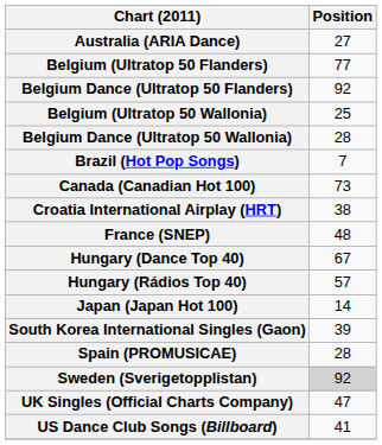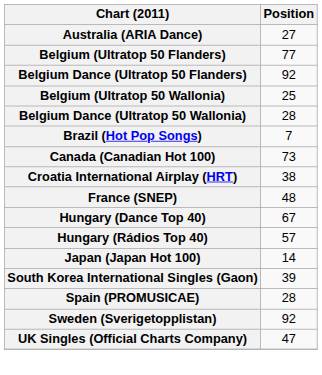 <table class="wikitable plainrowheaders sortable" style="text-align:center">
 <tr>
 <th scope="col">Chart (2011)</th>
 <th scope="col">Position</th>
 </tr>
 <tr>
 <th scope="row">Australia (ARIA Dance)</th>
 <td align="center">27</td>
 </tr>
 <tr>
 <th scope="row">Belgium (Ultratop 50 Flanders)</th>
 <td align="center">77</td>
 </tr>
 <tr>
 <th scope="row">Belgium Dance (Ultratop 50 Flanders)</th>
 <td align="center">92</td>
 </tr>
 <tr>
 <th scope="row">Belgium (Ultratop 50 Wallonia)</th>
 <td align="center">25</td>
 </tr>
 <tr>
 <th scope="row">Belgium Dance (Ultratop 50 Wallonia)</th>
 <td align="center">28</td>
 </tr>
 <tr>
 <th scope="row">Brazil (<a href='#'>Hot Pop Songs</a>)</th>
 <td align="center">7</td>
 </tr>
 <tr>
 <th scope="row">Canada (Canadian Hot 100)</th>
 <td align="center">73</td>
 </tr>
 <tr>
 <th scope="row">Croatia International Airplay (<a href='#'>HRT</a>)</th>
 <td style="text-align:center;">38</td>
 </tr>
 <tr>
 <th scope="row">France (SNEP)</th>
 <td align="center">48</td>
 </tr>
 <tr>
 <th scope="row">Hungary (Dance Top 40)</th>
 <td align="center">67</td>
 </tr>
 <tr>
 <th scope="row">Hungary (Rádios Top 40)</th>
 <td align="center">57</td>
 </tr>
 <tr>
 <th scope="row">Japan (Japan Hot 100)</th>
 <td align="center">14</td>
 </tr>
 <tr>
 <th scope="row">South Korea International Singles (Gaon)</th>
 <td style="text-align:center;">39</td>
 </tr>
 <tr>
 <th scope="row">Spain (PROMUSICAE)</th>
 <td align="center">28</td>
 </tr>
 <tr>
 <th scope="row">Sweden (Sverigetopplistan)</th>
-<td align="center" style="background: lightgrey;">92</td>
+<td align="center">92</td>
 </tr>
 <tr>
 <th scope="row">UK Singles (Official Charts Company)</th>
 <td align="center">47</td>
 </tr>
 <tr>
-<th scope="row">US Dance Club Songs (<em>Billboard</em>)</th>
-<td align="center">41</td>
-</tr>
-<tr>
 </tr>
 </table>
